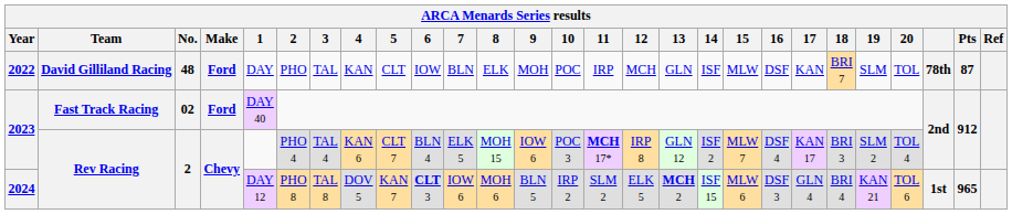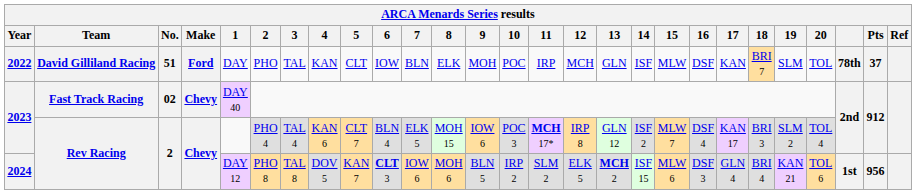 <table class="wikitable" style="text-align:center; font-size:75%">
 <tr>
 <th colspan=27><a href='#'>ARCA Menards Series</a> results</th>
 </tr>
 <tr>
 <th>Year</th>
 <th>Team</th>
 <th>No.</th>
 <th>Make</th>
 <th>1</th>
 <th>2</th>
 <th>3</th>
 <th>4</th>
 <th>5</th>
 <th>6</th>
 <th>7</th>
 <th>8</th>
 <th>9</th>
 <th>10</th>
 <th>11</th>
 <th>12</th>
 <th>13</th>
 <th>14</th>
 <th>15</th>
 <th>16</th>
 <th>17</th>
 <th>18</th>
 <th>19</th>
 <th>20</th>
 <th></th>
 <th>Pts</th>
 <th>Ref</th>
 </tr>
 <tr>
 <th><a href='#'>2022</a></th>
 <th><a href='#'>David Gilliland Racing</a></th>
-<th>48</th>
+<th>51</th>
 <th><a href='#'>Ford</a></th>
 <td><a href='#'>DAY</a></td>
 <td><a href='#'>PHO</a></td>
 <td><a href='#'>TAL</a></td>
 <td><a href='#'>KAN</a></td>
 <td><a href='#'>CLT</a></td>
 <td><a href='#'>IOW</a></td>
 <td><a href='#'>BLN</a></td>
 <td><a href='#'>ELK</a></td>
 <td><a href='#'>MOH</a></td>
 <td><a href='#'>POC</a></td>
 <td><a href='#'>IRP</a></td>
 <td><a href='#'>MCH</a></td>
 <td><a href='#'>GLN</a></td>
 <td><a href='#'>ISF</a></td>
 <td><a href='#'>MLW</a></td>
 <td><a href='#'>DSF</a></td>
 <td><a href='#'>KAN</a></td>
 <td style="background:#FFDF9F;"><a href='#'>BRI</a><br><small>7</small></td>
 <td><a href='#'>SLM</a></td>
 <td><a href='#'>TOL</a></td>
 <th>78th</th>
-<th>87</th>
+<th>37</th>
 <th></th>
 </tr>
 <tr>
 <th rowspan=2><a href='#'>2023</a></th>
 <th><a href='#'>Fast Track Racing</a></th>
 <th>02</th>
-<th><a href='#'>Ford</a></th>
+<th><a href='#'>Chevy</a></th>
 <td style="background:#EFCFFF;"><a href='#'>DAY</a><br><small>40</small></td>
 <td colspan=19></td>
 <th rowspan=2>2nd</th>
 <th rowspan=2>912</th>
 <th rowspan=2></th>
 </tr>
 <tr>
 <th rowspan=2><a href='#'>Rev Racing</a></th>
 <th rowspan=2>2</th>
 <th rowspan=2><a href='#'>Chevy</a></th>
 <td></td>
 <td style="background:#DFDFDF;"><a href='#'>PHO</a><br><small>4</small></td>
 <td style="background:#DFDFDF;"><a href='#'>TAL</a><br><small>4</small></td>
 <td style="background:#FFDF9F;"><a href='#'>KAN</a><br><small>6</small></td>
 <td style="background:#FFDF9F;"><a href='#'>CLT</a><br><small>7</small></td>
 <td style="background:#DFDFDF;"><a href='#'>BLN</a><br><small>4</small></td>
 <td style="background:#DFDFDF;"><a href='#'>ELK</a><br><small>5</small></td>
 <td style="background:#DFFFDF;"><a href='#'>MOH</a><br><small>15</small></td>
 <td style="background:#FFDF9F;"><a href='#'>IOW</a><br><small>6</small></td>
 <td style="background:#DFDFDF;"><a href='#'>POC</a><br><small>3</small></td>
 <td style="background:#EFCFFF;"><strong><a href='#'>MCH</a></strong><br><small>17*</small></td>
 <td style="background:#FFDF9F;"><a href='#'>IRP</a><br><small>8</small></td>
 <td style="background:#DFFFDF;"><a href='#'>GLN</a><br><small>12</small></td>
 <td style="background:#DFDFDF;"><a href='#'>ISF</a><br><small>2</small></td>
 <td style="background:#FFDF9F;"><a href='#'>MLW</a><br><small>7</small></td>
 <td style="background:#DFDFDF;"><a href='#'>DSF</a><br><small>4</small></td>
 <td style="background:#EFCFFF;"><a href='#'>KAN</a><br><small>17</small></td>
 <td style="background:#DFDFDF;"><a href='#'>BRI</a><br><small>3</small></td>
 <td style="background:#DFDFDF;"><a href='#'>SLM</a><br><small>2</small></td>
 <td style="background:#DFDFDF;"><a href='#'>TOL</a><br><small>4</small></td>
 </tr>
 <tr>
 <th><a href='#'>2024</a></th>
 <td style="background:#EFCFFF;"><a href='#'>DAY</a><br><small>12</small></td>
 <td style="background:#FFDF9F;"><a href='#'>PHO</a><br><small>8</small></td>
 <td style="background:#FFDF9F;"><a href='#'>TAL</a><br><small>8</small></td>
 <td style="background:#DFDFDF;"><a href='#'>DOV</a><br><small>5</small></td>
 <td style="background:#FFDF9F;"><a href='#'>KAN</a><br><small>7</small></td>
 <td style="background:#DFDFDF;"><strong><a href='#'>CLT</a></strong><br><small>3</small></td>
 <td style="background:#FFDF9F;"><a href='#'>IOW</a><br><small>6</small></td>
 <td style="background:#FFDF9F;"><a href='#'>MOH</a><br><small>6</small></td>
 <td style="background:#DFDFDF;"><a href='#'>BLN</a><br><small>5</small></td>
 <td style="background:#DFDFDF;"><a href='#'>IRP</a><br><small>2</small></td>
 <td style="background:#DFDFDF;"><a href='#'>SLM</a><br><small>2</small></td>
 <td style="background:#DFDFDF;"><a href='#'>ELK</a><br><small>5</small></td>
 <td style="background:#DFDFDF;"><strong><a href='#'>MCH</a></strong><br><small>2</small></td>
 <td style="background:#DFFFDF;"><a href='#'>ISF</a><br><small>15</small></td>
 <td style="background:#FFDF9F;"><a href='#'>MLW</a><br><small>6</small></td>
 <td style="background:#DFDFDF;"><a href='#'>DSF</a><br><small>3</small></td>
 <td style="background:#DFDFDF;"><a href='#'>GLN</a><br><small>4</small></td>
 <td style="background:#DFDFDF;"><a href='#'>BRI</a><br><small>4</small></td>
 <td style="background:#EFCFFF;"><a href='#'>KAN</a><br><small>21</small></td>
 <td style="background:#FFDF9F;"><a href='#'>TOL</a><br><small>6</small></td>
 <th>1st</th>
-<th>965</th>
+<th>956</th>
 <th></th>
 </tr>
 </table>
